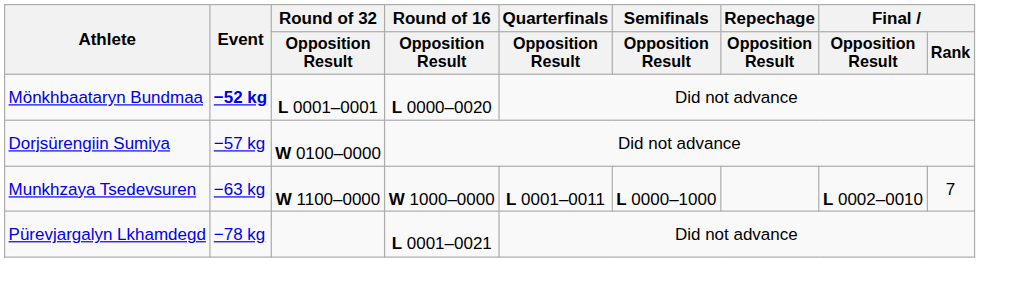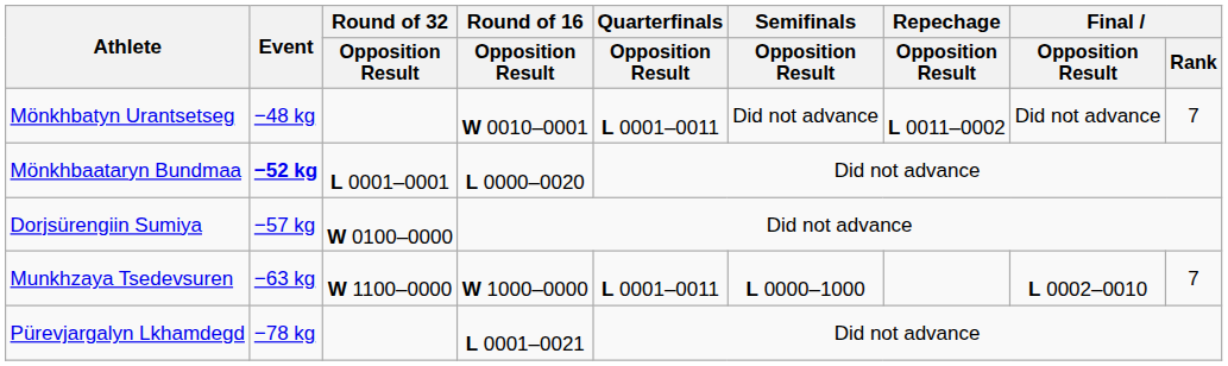 <table class="wikitable" style="font-size:90%">
 <tr>
 <th rowspan="2">Athlete</th>
 <th rowspan="2">Event</th>
 <th>Round of 32</th>
 <th>Round of 16</th>
 <th>Quarterfinals</th>
 <th>Semifinals</th>
 <th>Repechage</th>
 <th colspan=2>Final / </th>
 </tr>
 <tr style="font-size:95%">
 <th>Opposition<br>Result</th>
 <th>Opposition<br>Result</th>
 <th>Opposition<br>Result</th>
 <th>Opposition<br>Result</th>
 <th>Opposition<br>Result</th>
 <th>Opposition<br>Result</th>
 <th>Rank</th>
+</tr>
+<tr align=center>
+<td align=left><a href='#'>Mönkhbatyn Urantsetseg</a></td>
+<td align=left><a href='#'>−48 kg</a></td>
+<td></td>
+<td><br><strong>W</strong> 0010–0001</td>
+<td><br><strong>L</strong> 0001–0011</td>
+<td>Did not advance</td>
+<td><br><strong>L</strong> 0011–0002</td>
+<td>Did not advance</td>
+<td>7</td>
 </tr>
 <tr align=center>
 <td align=left><a href='#'>Mönkhbaataryn Bundmaa</a></td>
 <td align=left><strong><a href='#'>−52 kg</a></strong></td>
 <td><br><strong>L</strong> 0001–0001</td>
 <td><br><strong>L</strong> 0000–0020</td>
 <td colspan=5>Did not advance</td>
 </tr>
 <tr align=center>
 <td align=left><a href='#'>Dorjsürengiin Sumiya</a></td>
 <td align=left><a href='#'>−57 kg</a></td>
 <td><br><strong>W</strong> 0100–0000</td>
 <td colspan=6>Did not advance</td>
 </tr>
 <tr align=center>
 <td align=left><a href='#'>Munkhzaya Tsedevsuren</a></td>
 <td align=left><a href='#'>−63 kg</a></td>
 <td><br><strong>W</strong> 1100–0000</td>
 <td><br><strong>W</strong> 1000–0000</td>
 <td><br><strong>L</strong> 0001–0011</td>
 <td><br><strong>L</strong> 0000–1000</td>
 <td></td>
 <td><br><strong>L</strong> 0002–0010</td>
 <td>7</td>
 </tr>
 <tr align=center>
 <td align=left><a href='#'>Pürevjargalyn Lkhamdegd</a></td>
 <td align=left><a href='#'>−78 kg</a></td>
 <td></td>
 <td><br><strong>L</strong> 0001–0021</td>
 <td colspan=5>Did not advance</td>
 </tr>
 </table>
